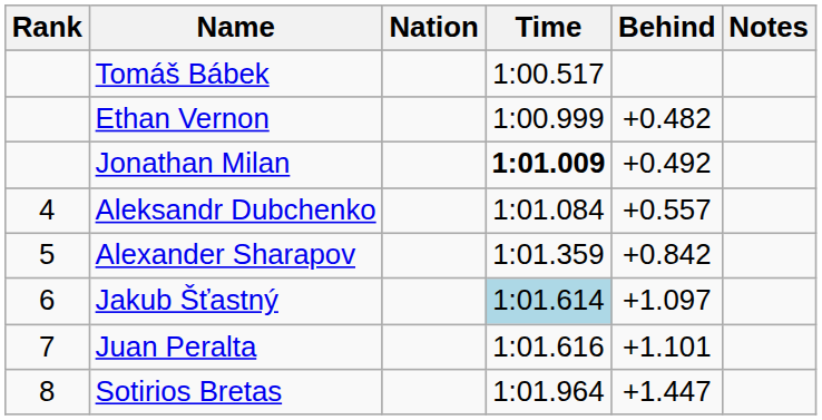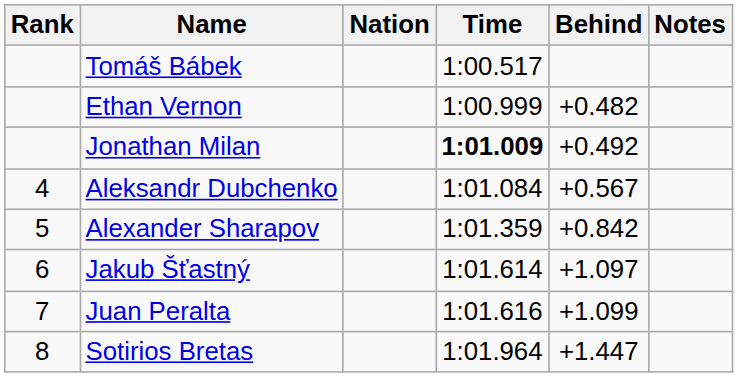 <table class="wikitable sortable" style="text-align:center">
 <tr>
 <th>Rank</th>
 <th>Name</th>
 <th>Nation</th>
 <th>Time</th>
 <th>Behind</th>
 <th>Notes</th>
 </tr>
 <tr>
 <td></td>
 <td align=left><a href='#'>Tomáš Bábek</a></td>
 <td align=left></td>
 <td>1:00.517</td>
 <td></td>
 <td></td>
 </tr>
 <tr>
 <td></td>
 <td align=left><a href='#'>Ethan Vernon</a></td>
 <td align=left></td>
 <td>1:00.999</td>
 <td>+0.482</td>
 <td></td>
 </tr>
 <tr>
 <td></td>
 <td align=left><a href='#'>Jonathan Milan</a></td>
 <td align=left></td>
 <td><strong>1:01.009</strong></td>
 <td>+0.492</td>
 <td></td>
 </tr>
 <tr>
 <td>4</td>
 <td align=left><a href='#'>Aleksandr Dubchenko</a></td>
 <td align=left></td>
 <td>1:01.084</td>
-<td>+0.557</td>
+<td>+0.567</td>
 <td></td>
 </tr>
 <tr>
 <td>5</td>
 <td align=left><a href='#'>Alexander Sharapov</a></td>
 <td align=left></td>
 <td>1:01.359</td>
 <td>+0.842</td>
 <td></td>
 </tr>
 <tr>
 <td>6</td>
 <td align=left><a href='#'>Jakub Šťastný</a></td>
 <td align=left></td>
-<td style="background: lightblue;">1:01.614</td>
+<td>1:01.614</td>
 <td>+1.097</td>
 <td></td>
 </tr>
 <tr>
 <td>7</td>
 <td align=left><a href='#'>Juan Peralta</a></td>
 <td align=left></td>
 <td>1:01.616</td>
-<td>+1.101</td>
+<td>+1.099</td>
 <td></td>
 </tr>
 <tr>
 <td>8</td>
 <td align=left><a href='#'>Sotirios Bretas</a></td>
 <td align=left></td>
 <td>1:01.964</td>
 <td>+1.447</td>
 <td></td>
 </tr>
 </table>
